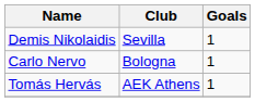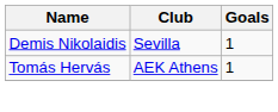 <table class="wikitable">
 <tr>
 <th>Name</th>
 <th>Club</th>
 <th>Goals</th>
 </tr>
 <tr>
 <td> <a href='#'>Demis Nikolaidis</a></td>
 <td><a href='#'>Sevilla</a></td>
 <td>1</td>
 </tr>
 <tr>
-<td> <a href='#'>Carlo Nervo</a></td>
-<td><a href='#'>Bologna</a></td>
-<td>1</td>
-</tr>
-<tr>
 <td> <a href='#'>Tomás Hervás</a></td>
 <td><a href='#'>AEK Athens</a></td>
 <td>1</td>
 </tr>
 <tr>
 </tr>
 </table>
